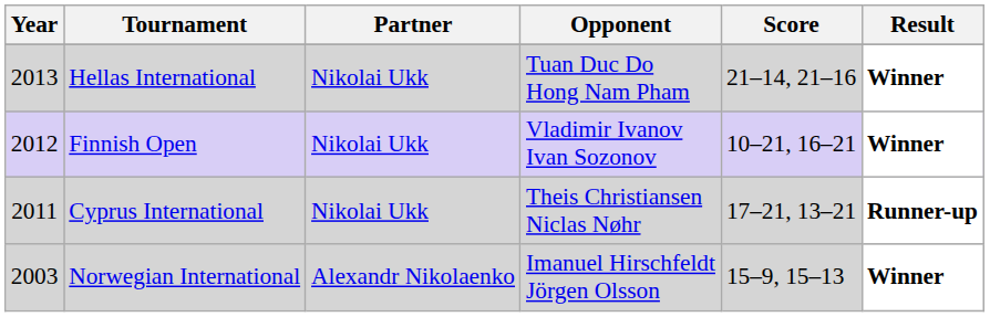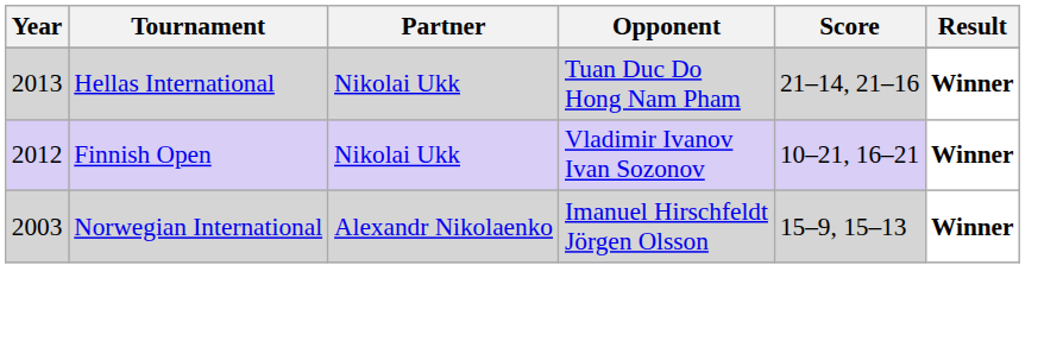 <table class="sortable wikitable" style="font-size: 90%;">
 <tr>
 <th>Year</th>
 <th>Tournament</th>
 <th>Partner</th>
 <th>Opponent</th>
 <th>Score</th>
 <th>Result</th>
 </tr>
 <tr>
 </tr>
 <tr style="background:#D5D5D5">
 <td align="center">2013</td>
 <td align="left"><a href='#'>Hellas International</a></td>
 <td align="left"> <a href='#'>Nikolai Ukk</a></td>
 <td align="left"> <a href='#'>Tuan Duc Do</a> <br>  <a href='#'>Hong Nam Pham</a></td>
 <td align="left">21–14, 21–16</td>
 <td style="text-align:left; background:white"> <strong>Winner</strong></td>
 </tr>
 <tr style="background:#D8CEF6">
 <td align="center">2012</td>
 <td align="left"><a href='#'>Finnish Open</a></td>
 <td align="left"> <a href='#'>Nikolai Ukk</a></td>
 <td align="left"> <a href='#'>Vladimir Ivanov</a> <br>  <a href='#'>Ivan Sozonov</a></td>
 <td align="left">10–21, 16–21</td>
 <td style="text-align:left; background:white"> <strong>Winner</strong></td>
 </tr>
 <tr style="background:#D5D5D5">
-<td align="center">2011</td>
-<td align="left"><a href='#'>Cyprus International</a></td>
-<td align="left"> <a href='#'>Nikolai Ukk</a></td>
-<td align="left"> <a href='#'>Theis Christiansen</a> <br>  <a href='#'>Niclas Nøhr</a></td>
-<td align="left">17–21, 13–21</td>
-<td style="text-align:left; background:white"> <strong>Runner-up</strong></td>
-</tr>
-<tr style="background:#D5D5D5">
 <td align="center">2003</td>
 <td align="left"><a href='#'>Norwegian International</a></td>
 <td align="left"> <a href='#'>Alexandr Nikolaenko</a></td>
 <td align="left"> <a href='#'>Imanuel Hirschfeldt</a><br>  <a href='#'>Jörgen Olsson</a></td>
 <td align="left">15–9, 15–13</td>
 <td style="text-align:left; background:white"> <strong>Winner</strong></td>
 </tr>
 </table>
